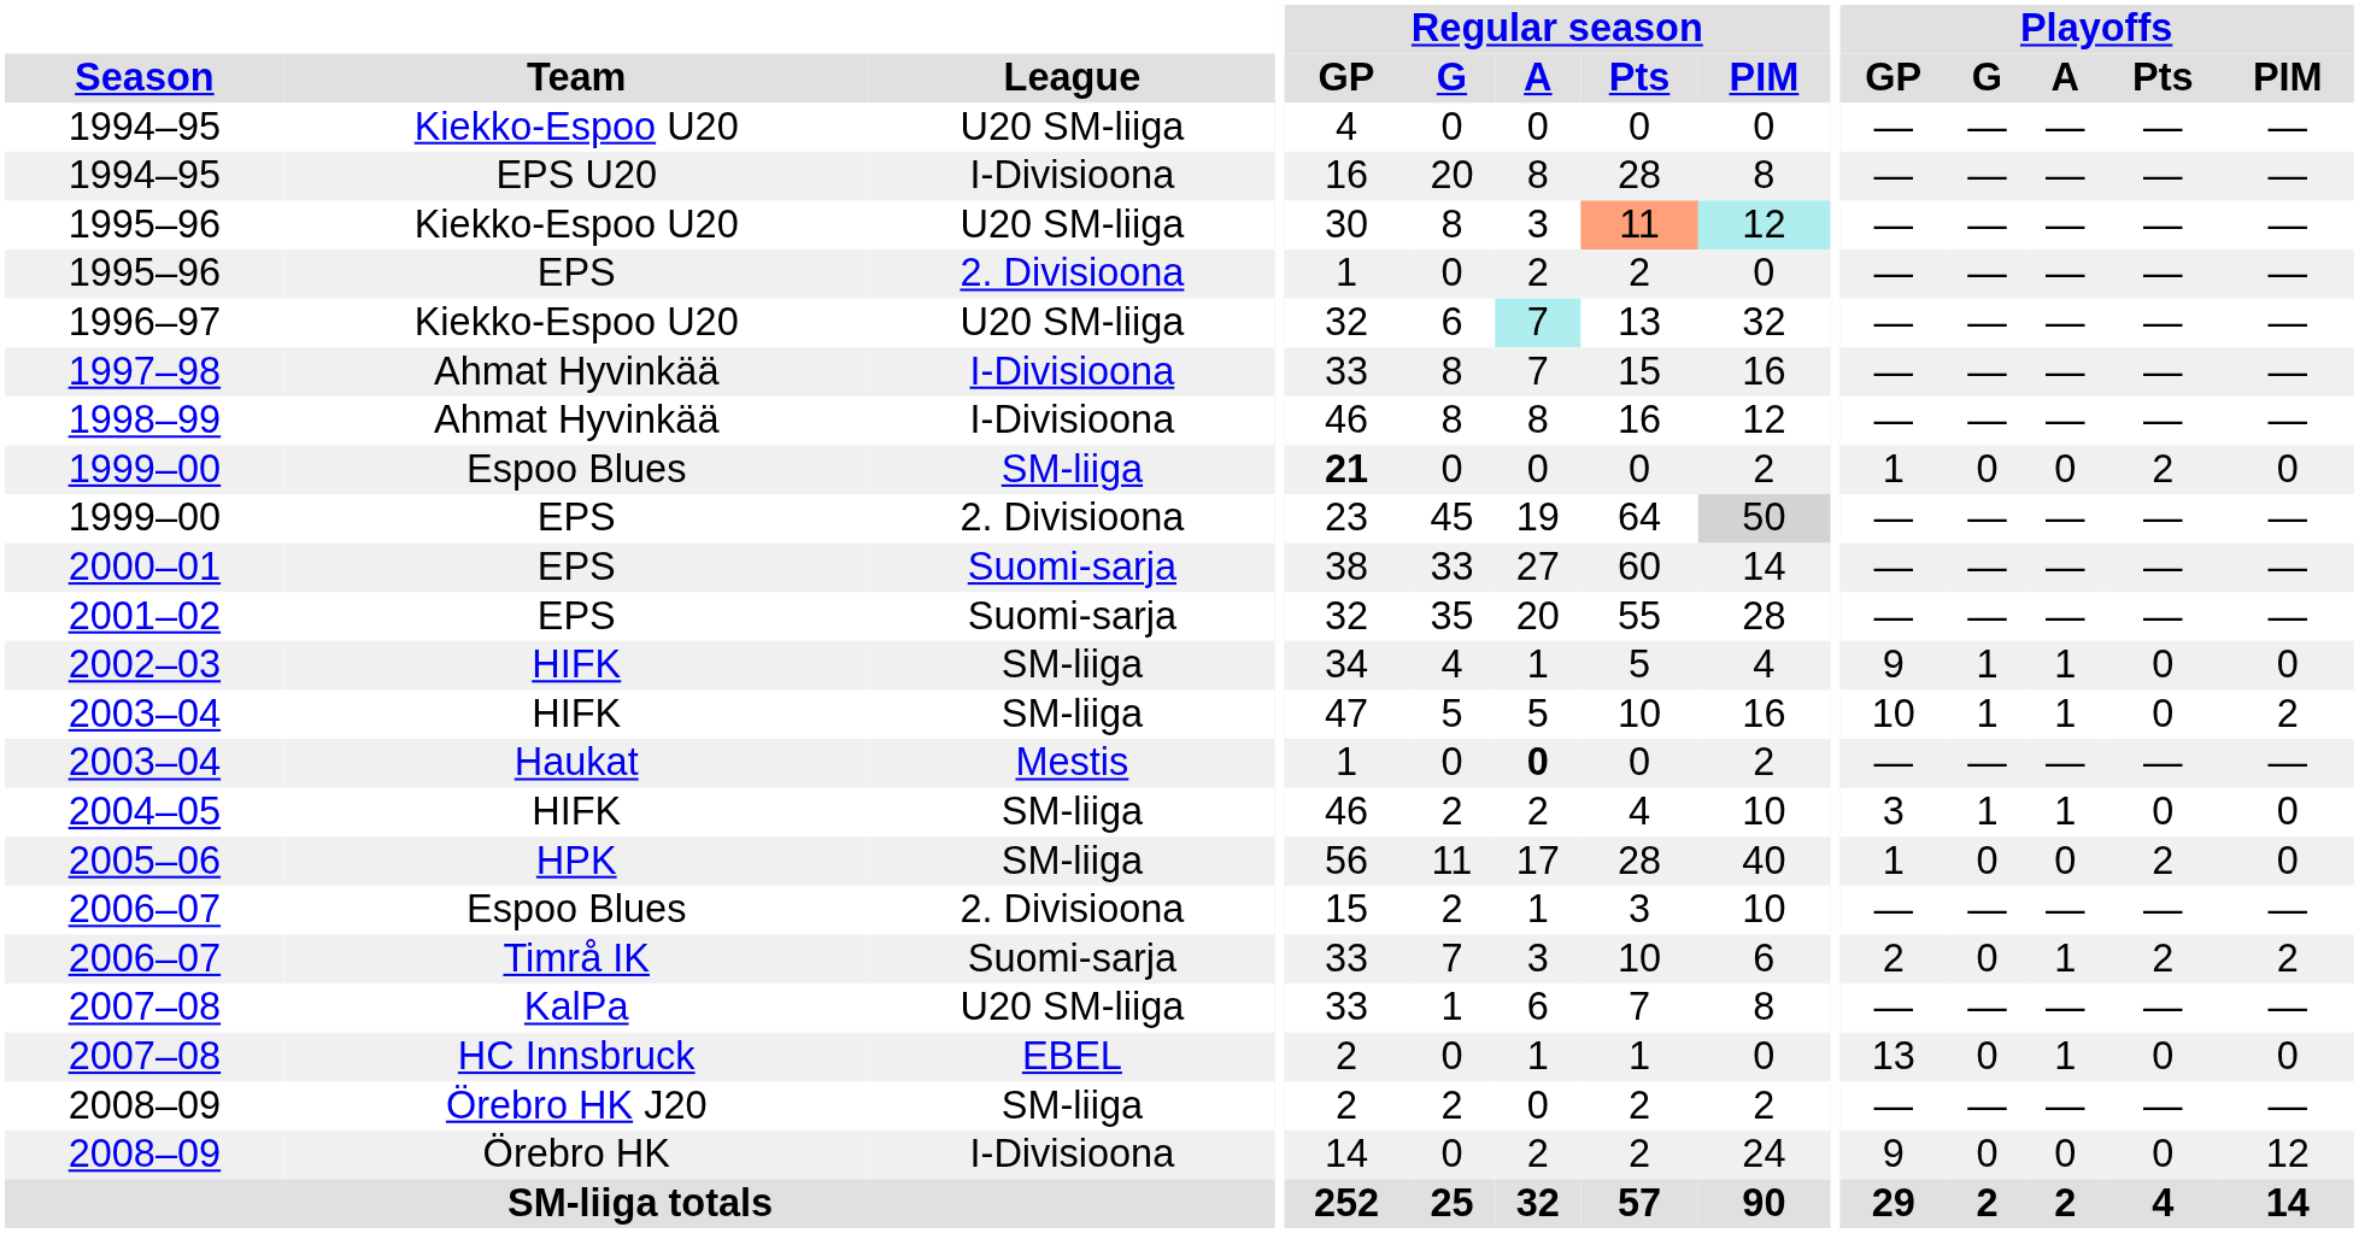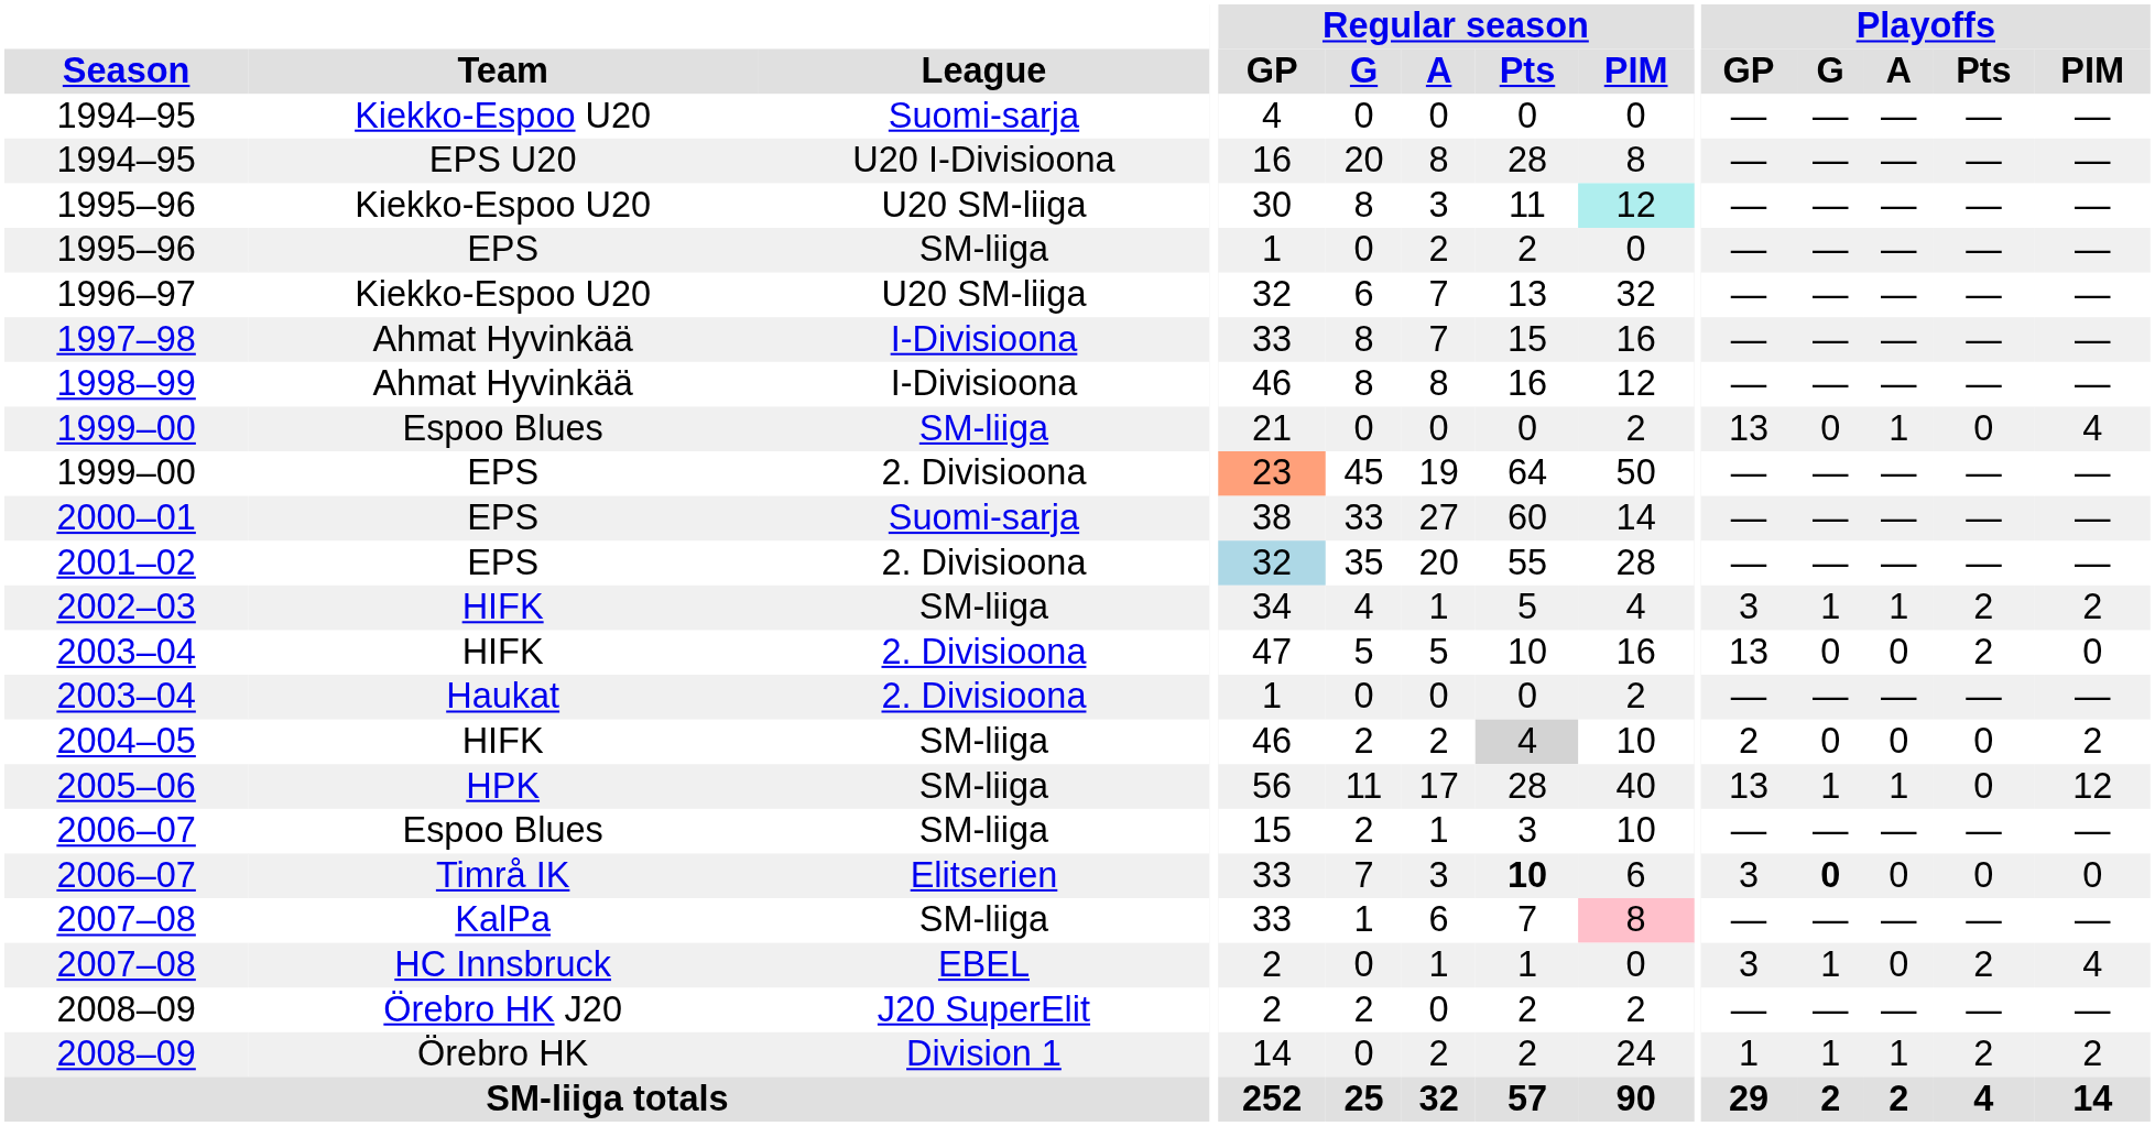 <table border="0" cellpadding="1" cellspacing="0" style="text-align:center; width:60em">
 <tr bgcolor="#e0e0e0">
 <th colspan="3" bgcolor="#ffffff"></th>
 <th rowspan="99" bgcolor="#ffffff"></th>
 <th colspan="5"><a href='#'>Regular season</a></th>
 <th rowspan="99" bgcolor="#ffffff"></th>
 <th colspan="5"><a href='#'>Playoffs</a></th>
 </tr>
 <tr bgcolor="#e0e0e0">
 <th><a href='#'>Season</a></th>
 <th>Team</th>
 <th>League</th>
 <th>GP</th>
 <th><a href='#'>G</a></th>
 <th><a href='#'>A</a></th>
 <th><a href='#'>Pts</a></th>
 <th><a href='#'>PIM</a></th>
 <th>GP</th>
 <th>G</th>
 <th>A</th>
 <th>Pts</th>
 <th>PIM</th>
 </tr>
 <tr>
 <td>1994–95</td>
 <td><a href='#'>Kiekko-Espoo</a> U20</td>
-<td>U20 SM-liiga</td>
+<td><a href='#'>Suomi-sarja</a></td>
 <td>4</td>
 <td>0</td>
 <td>0</td>
 <td>0</td>
 <td>0</td>
 <td>—</td>
 <td>—</td>
 <td>—</td>
 <td>—</td>
 <td>—</td>
 </tr>
 <tr bgcolor="#f0f0f0">
 <td>1994–95</td>
 <td>EPS U20</td>
-<td>I-Divisioona</td>
+<td>U20 I-Divisioona</td>
 <td>16</td>
 <td>20</td>
 <td>8</td>
 <td>28</td>
 <td>8</td>
 <td>—</td>
 <td>—</td>
 <td>—</td>
 <td>—</td>
 <td>—</td>
 </tr>
 <tr>
 <td>1995–96</td>
 <td>Kiekko-Espoo U20</td>
 <td>U20 SM-liiga</td>
 <td>30</td>
 <td>8</td>
 <td>3</td>
-<td style="background: lightsalmon;">11</td>
+<td>11</td>
 <td style="background: paleturquoise;">12</td>
 <td>—</td>
 <td>—</td>
 <td>—</td>
 <td>—</td>
 <td>—</td>
 </tr>
 <tr bgcolor="#f0f0f0">
 <td>1995–96</td>
 <td>EPS</td>
-<td><a href='#'>2. Divisioona</a></td>
+<td>SM-liiga</td>
 <td>1</td>
 <td>0</td>
 <td>2</td>
 <td>2</td>
 <td>0</td>
 <td>—</td>
 <td>—</td>
 <td>—</td>
 <td>—</td>
 <td>—</td>
 </tr>
 <tr>
 <td>1996–97</td>
 <td>Kiekko-Espoo U20</td>
 <td>U20 SM-liiga</td>
 <td>32</td>
 <td>6</td>
-<td style="background: paleturquoise;">7</td>
+<td>7</td>
 <td>13</td>
 <td>32</td>
 <td>—</td>
 <td>—</td>
 <td>—</td>
 <td>—</td>
 <td>—</td>
 </tr>
 <tr bgcolor="#f0f0f0">
 <td><a href='#'>1997–98</a></td>
 <td>Ahmat Hyvinkää</td>
 <td><a href='#'>I-Divisioona</a></td>
 <td>33</td>
 <td>8</td>
 <td>7</td>
 <td>15</td>
 <td>16</td>
 <td>—</td>
 <td>—</td>
 <td>—</td>
 <td>—</td>
 <td>—</td>
 </tr>
 <tr>
 <td><a href='#'>1998–99</a></td>
 <td>Ahmat Hyvinkää</td>
 <td>I-Divisioona</td>
 <td>46</td>
 <td>8</td>
 <td>8</td>
 <td>16</td>
 <td>12</td>
 <td>—</td>
 <td>—</td>
 <td>—</td>
 <td>—</td>
 <td>—</td>
 </tr>
 <tr bgcolor="#f0f0f0">
 <td><a href='#'>1999–00</a></td>
 <td>Espoo Blues</td>
 <td><a href='#'>SM-liiga</a></td>
-<td><strong>21</strong></td>
+<td>21</td>
 <td>0</td>
 <td>0</td>
 <td>0</td>
 <td>2</td>
+<td>13</td>
+<td>0</td>
 <td>1</td>
 <td>0</td>
-<td>0</td>
-<td>2</td>
-<td>0</td>
+<td>4</td>
 </tr>
 <tr>
 <td>1999–00</td>
 <td>EPS</td>
 <td>2. Divisioona</td>
-<td>23</td>
+<td style="background: lightsalmon;">23</td>
 <td>45</td>
 <td>19</td>
 <td>64</td>
-<td style="background: lightgrey;">50</td>
+<td>50</td>
 <td>—</td>
 <td>—</td>
 <td>—</td>
 <td>—</td>
 <td>—</td>
 </tr>
 <tr bgcolor="#f0f0f0">
 <td><a href='#'>2000–01</a></td>
 <td>EPS</td>
 <td><a href='#'>Suomi-sarja</a></td>
 <td>38</td>
 <td>33</td>
 <td>27</td>
 <td>60</td>
 <td>14</td>
 <td>—</td>
 <td>—</td>
 <td>—</td>
 <td>—</td>
 <td>—</td>
 </tr>
 <tr>
 <td><a href='#'>2001–02</a></td>
 <td>EPS</td>
-<td>Suomi-sarja</td>
-<td>32</td>
+<td>2. Divisioona</td>
+<td style="background: lightblue;">32</td>
 <td>35</td>
 <td>20</td>
 <td>55</td>
 <td>28</td>
 <td>—</td>
 <td>—</td>
 <td>—</td>
 <td>—</td>
 <td>—</td>
 </tr>
 <tr bgcolor="#f0f0f0">
 <td><a href='#'>2002–03</a></td>
 <td><a href='#'>HIFK</a></td>
 <td>SM-liiga</td>
 <td>34</td>
 <td>4</td>
 <td>1</td>
 <td>5</td>
 <td>4</td>
-<td>9</td>
+<td>3</td>
 <td>1</td>
 <td>1</td>
-<td>0</td>
-<td>0</td>
+<td>2</td>
+<td>2</td>
 </tr>
 <tr>
 <td><a href='#'>2003–04</a></td>
 <td>HIFK</td>
-<td>SM-liiga</td>
+<td><a href='#'>2. Divisioona</a></td>
 <td>47</td>
 <td>5</td>
 <td>5</td>
 <td>10</td>
 <td>16</td>
-<td>10</td>
-<td>1</td>
-<td>1</td>
+<td>13</td>
+<td>0</td>
 <td>0</td>
 <td>2</td>
+<td>0</td>
 </tr>
 <tr bgcolor="#f0f0f0">
 <td><a href='#'>2003–04</a></td>
 <td><a href='#'>Haukat</a></td>
-<td><a href='#'>Mestis</a></td>
+<td><a href='#'>2. Divisioona</a></td>
 <td>1</td>
 <td>0</td>
-<td><strong>0</strong></td>
+<td>0</td>
 <td>0</td>
 <td>2</td>
 <td>—</td>
 <td>—</td>
 <td>—</td>
 <td>—</td>
 <td>—</td>
 </tr>
 <tr>
 <td><a href='#'>2004–05</a></td>
 <td>HIFK</td>
 <td>SM-liiga</td>
 <td>46</td>
 <td>2</td>
 <td>2</td>
-<td>4</td>
+<td style="background: lightgrey;">4</td>
 <td>10</td>
-<td>3</td>
-<td>1</td>
-<td>1</td>
+<td>2</td>
 <td>0</td>
 <td>0</td>
+<td>0</td>
+<td>2</td>
 </tr>
 <tr bgcolor="#f0f0f0">
 <td><a href='#'>2005–06</a></td>
 <td><a href='#'>HPK</a></td>
 <td>SM-liiga</td>
 <td>56</td>
 <td>11</td>
 <td>17</td>
 <td>28</td>
 <td>40</td>
+<td>13</td>
+<td>1</td>
 <td>1</td>
 <td>0</td>
-<td>0</td>
-<td>2</td>
-<td>0</td>
+<td>12</td>
 </tr>
 <tr>
 <td><a href='#'>2006–07</a></td>
 <td>Espoo Blues</td>
-<td>2. Divisioona</td>
+<td>SM-liiga</td>
 <td>15</td>
 <td>2</td>
 <td>1</td>
 <td>3</td>
 <td>10</td>
 <td>—</td>
 <td>—</td>
 <td>—</td>
 <td>—</td>
 <td>—</td>
 </tr>
 <tr bgcolor="#f0f0f0">
 <td><a href='#'>2006–07</a></td>
 <td><a href='#'>Timrå IK</a></td>
-<td>Suomi-sarja</td>
+<td><a href='#'>Elitserien</a></td>
 <td>33</td>
 <td>7</td>
 <td>3</td>
-<td>10</td>
+<td><strong>10</strong></td>
 <td>6</td>
-<td>2</td>
+<td>3</td>
+<td><strong>0</strong></td>
 <td>0</td>
-<td>1</td>
-<td>2</td>
-<td>2</td>
+<td>0</td>
+<td>0</td>
 </tr>
 <tr>
 <td><a href='#'>2007–08</a></td>
 <td><a href='#'>KalPa</a></td>
-<td>U20 SM-liiga</td>
+<td>SM-liiga</td>
 <td>33</td>
 <td>1</td>
 <td>6</td>
 <td>7</td>
-<td>8</td>
+<td style="background: pink;">8</td>
 <td>—</td>
 <td>—</td>
 <td>—</td>
 <td>—</td>
 <td>—</td>
 </tr>
 <tr bgcolor="#f0f0f0">
 <td><a href='#'>2007–08</a></td>
 <td><a href='#'>HC Innsbruck</a></td>
 <td><a href='#'>EBEL</a></td>
 <td>2</td>
 <td>0</td>
 <td>1</td>
 <td>1</td>
 <td>0</td>
-<td>13</td>
-<td>0</td>
+<td>3</td>
 <td>1</td>
 <td>0</td>
-<td>0</td>
+<td>2</td>
+<td>4</td>
 </tr>
 <tr>
 <td>2008–09</td>
 <td><a href='#'>Örebro HK</a> J20</td>
-<td>SM-liiga</td>
+<td><a href='#'>J20 SuperElit</a></td>
 <td>2</td>
 <td>2</td>
 <td>0</td>
 <td>2</td>
 <td>2</td>
 <td>—</td>
 <td>—</td>
 <td>—</td>
 <td>—</td>
 <td>—</td>
 </tr>
 <tr bgcolor="#f0f0f0">
 <td><a href='#'>2008–09</a></td>
 <td>Örebro HK</td>
-<td>I-Divisioona</td>
+<td><a href='#'>Division 1</a></td>
 <td>14</td>
 <td>0</td>
 <td>2</td>
 <td>2</td>
 <td>24</td>
-<td>9</td>
-<td>0</td>
-<td>0</td>
-<td>0</td>
-<td>12</td>
+<td>1</td>
+<td>1</td>
+<td>1</td>
+<td>2</td>
+<td>2</td>
 </tr>
 <tr>
 </tr>
 <tr ALIGN="center" bgcolor="#e0e0e0">
 <th colspan="3">SM-liiga totals</th>
 <th ALIGN="center">252</th>
 <th ALIGN="center">25</th>
 <th ALIGN="center">32</th>
 <th ALIGN="center">57</th>
 <th ALIGN="center">90</th>
 <th ALIGN="center">29</th>
 <th ALIGN="center">2</th>
 <th ALIGN="center">2</th>
 <th ALIGN="center">4</th>
 <th ALIGN="center">14</th>
 </tr>
 </table>
